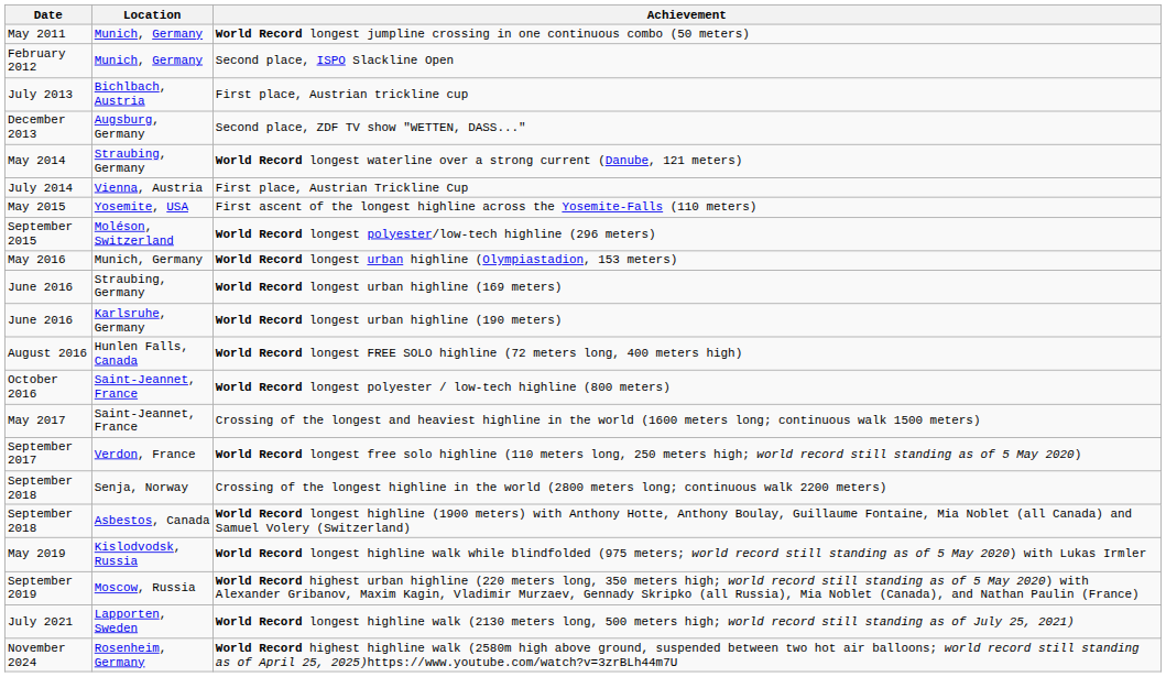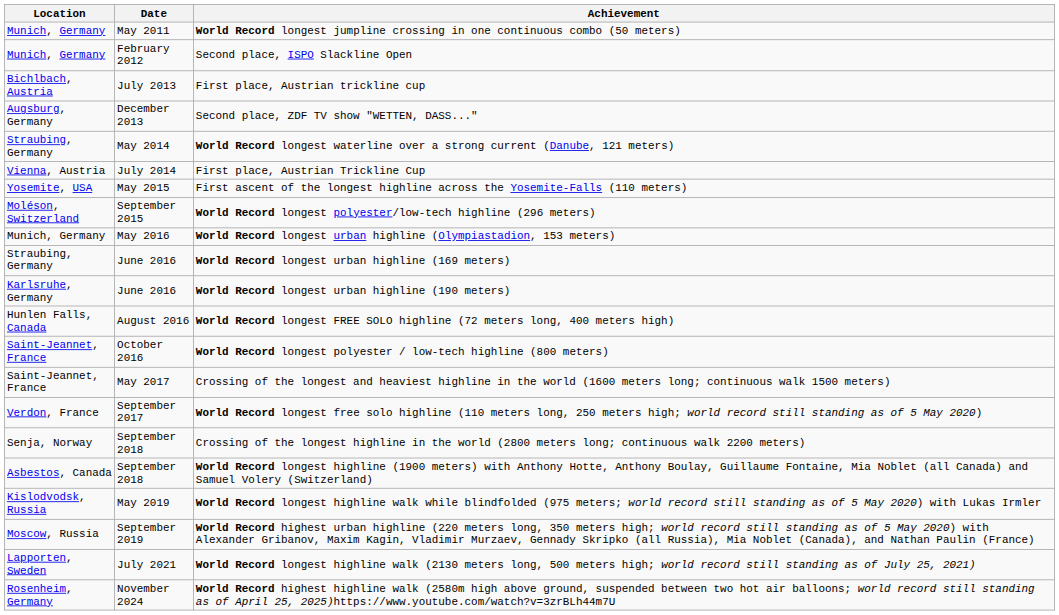 <table class="wikitable">
 <tr>
+<th>Location</th>
 <th>Date</th>
-<th>Location</th>
 <th>Achievement</th>
 </tr>
 <tr>
+<td><a href='#'>Munich</a>, <a href='#'>Germany</a></td>
 <td>May 2011</td>
-<td><a href='#'>Munich</a>, <a href='#'>Germany</a></td>
 <td><strong>World Record</strong> longest jumpline crossing in one continuous combo (50 meters)</td>
 </tr>
 <tr>
+<td><a href='#'>Munich</a>, <a href='#'>Germany</a></td>
 <td>February 2012</td>
-<td><a href='#'>Munich</a>, <a href='#'>Germany</a></td>
 <td>Second place, <a href='#'>ISPO</a> Slackline Open</td>
 </tr>
 <tr>
+<td><a href='#'>Bichlbach</a>, <a href='#'>Austria</a></td>
 <td>July 2013</td>
-<td><a href='#'>Bichlbach</a>, <a href='#'>Austria</a></td>
 <td>First place, Austrian trickline cup</td>
 </tr>
 <tr>
+<td><a href='#'>Augsburg</a>, Germany</td>
 <td>December 2013</td>
-<td><a href='#'>Augsburg</a>, Germany</td>
 <td>Second place, ZDF TV show "WETTEN, DASS..."</td>
 </tr>
 <tr>
+<td><a href='#'>Straubing</a>, Germany</td>
 <td>May 2014</td>
-<td><a href='#'>Straubing</a>, Germany</td>
 <td><strong>World Record</strong> longest waterline over a strong current (<a href='#'>Danube</a>, 121 meters)</td>
 </tr>
 <tr>
+<td><a href='#'>Vienna</a>, Austria</td>
 <td>July 2014</td>
-<td><a href='#'>Vienna</a>, Austria</td>
 <td>First place, Austrian Trickline Cup</td>
 </tr>
 <tr>
+<td><a href='#'>Yosemite</a>, <a href='#'>USA</a></td>
 <td>May 2015</td>
-<td><a href='#'>Yosemite</a>, <a href='#'>USA</a></td>
 <td>First ascent of the longest highline across the <a href='#'>Yosemite-Falls</a> (110 meters)</td>
 </tr>
 <tr>
+<td><a href='#'>Moléson</a>, <a href='#'>Switzerland</a></td>
 <td>September 2015</td>
-<td><a href='#'>Moléson</a>, <a href='#'>Switzerland</a></td>
 <td><strong>World Record</strong> longest <a href='#'>polyester</a>/low-tech highline (296 meters)</td>
 </tr>
 <tr>
+<td>Munich, Germany</td>
 <td>May 2016</td>
-<td>Munich, Germany</td>
 <td><strong>World Record</strong> longest <a href='#'>urban</a> highline (<a href='#'>Olympiastadion</a>, 153 meters)</td>
 </tr>
 <tr>
+<td>Straubing, Germany</td>
 <td>June 2016</td>
-<td>Straubing, Germany</td>
 <td><strong>World Record</strong> longest urban highline (169 meters)</td>
 </tr>
 <tr>
+<td><a href='#'>Karlsruhe</a>, Germany</td>
 <td>June 2016</td>
-<td><a href='#'>Karlsruhe</a>, Germany</td>
 <td><strong>World Record</strong> longest urban highline (190 meters)</td>
 </tr>
 <tr>
+<td>Hunlen Falls, <a href='#'>Canada</a></td>
 <td>August 2016</td>
-<td>Hunlen Falls, <a href='#'>Canada</a></td>
 <td><strong>World Record</strong> longest FREE SOLO highline (72 meters long, 400 meters high)</td>
 </tr>
 <tr>
+<td><a href='#'>Saint-Jeannet</a>, <a href='#'>France</a></td>
 <td>October 2016</td>
-<td><a href='#'>Saint-Jeannet</a>, <a href='#'>France</a></td>
 <td><strong>World Record</strong> longest polyester / low-tech highline (800 meters)</td>
 </tr>
 <tr>
+<td>Saint-Jeannet, France</td>
 <td>May 2017</td>
-<td>Saint-Jeannet, France</td>
 <td>Crossing of the longest and heaviest highline in the world (1600 meters long; continuous walk 1500 meters)</td>
 </tr>
 <tr>
+<td><a href='#'>Verdon</a>, France</td>
 <td>September 2017</td>
-<td><a href='#'>Verdon</a>, France</td>
 <td><strong>World Record</strong> longest free solo highline (110 meters long, 250 meters high; <em>world record still standing as of 5 May 2020</em>)</td>
 </tr>
 <tr>
+<td>Senja, Norway</td>
 <td>September 2018</td>
-<td>Senja, Norway</td>
 <td>Crossing of the longest highline in the world (2800 meters long; continuous walk 2200 meters)</td>
 </tr>
 <tr>
+<td><a href='#'>Asbestos</a>, Canada</td>
 <td>September 2018</td>
-<td><a href='#'>Asbestos</a>, Canada</td>
 <td><strong>World Record</strong> longest highline (1900 meters) with Anthony Hotte, Anthony Boulay, Guillaume Fontaine, Mia Noblet (all Canada) and Samuel Volery (Switzerland)</td>
 </tr>
 <tr>
+<td><a href='#'>Kislodvodsk</a>, <a href='#'>Russia</a></td>
 <td>May 2019</td>
-<td><a href='#'>Kislodvodsk</a>, <a href='#'>Russia</a></td>
 <td><strong>World Record</strong> longest highline walk while blindfolded (975 meters; <em>world record still standing as of 5 May 2020</em>) with Lukas Irmler</td>
 </tr>
 <tr>
+<td><a href='#'>Moscow</a>, Russia</td>
 <td>September 2019</td>
-<td><a href='#'>Moscow</a>, Russia</td>
 <td><strong>World Record</strong> highest urban highline (220 meters long, 350 meters high; <em>world record still standing as of 5 May 2020</em>) with Alexander Gribanov, Maxim Kagin, Vladimir Murzaev, Gennady Skripko (all Russia), Mia Noblet (Canada), and Nathan Paulin (France)</td>
 </tr>
 <tr>
+<td><a href='#'>Lapporten</a>, <a href='#'>Sweden</a></td>
 <td>July 2021</td>
-<td><a href='#'>Lapporten</a>, <a href='#'>Sweden</a></td>
 <td><strong>World Record</strong> longest highline walk (2130 meters long, 500 meters high; <em>world record still standing as of July 25, 2021)</em></td>
 </tr>
 <tr>
+<td><a href='#'>Rosenheim</a>, <a href='#'>Germany</a></td>
 <td>November 2024</td>
-<td><a href='#'>Rosenheim</a>, <a href='#'>Germany</a></td>
 <td><strong>World Record</strong> highest highline walk (2580m high above ground, suspended between two hot air balloons; <em>world record still standing as of April 25, 2025)</em>https://www.youtube.com/watch?v=3zrBLh44m7U</td>
 </tr>
 </table>
